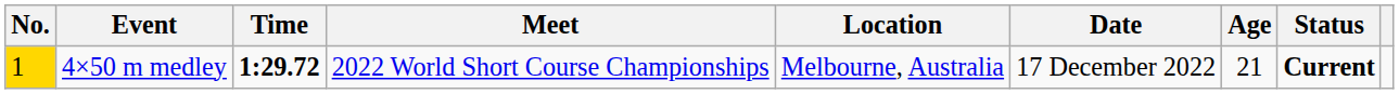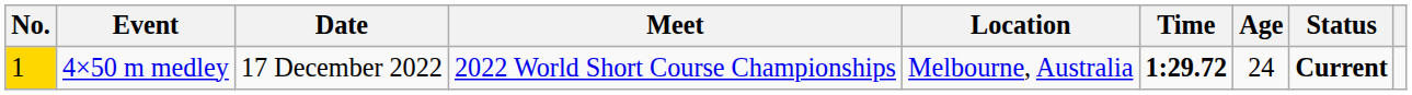 <table class="wikitable">
 <tr>
 <th>No.</th>
 <th>Event</th>
-<th>Time</th>
+<th>Date</th>
 <th>Meet</th>
 <th>Location</th>
-<th>Date</th>
+<th>Time</th>
 <th>Age</th>
 <th>Status</th>
 <th></th>
 </tr>
 <tr>
 <td style="background: gold;">1</td>
 <td><a href='#'>4×50 m medley</a></td>
-<td style="text-align:center;"><strong>1:29.72</strong></td>
+<td>17 December 2022</td>
 <td><a href='#'>2022 World Short Course Championships</a></td>
 <td><a href='#'>Melbourne</a>, <a href='#'>Australia</a></td>
-<td>17 December 2022</td>
-<td style="text-align:center;">21</td>
+<td style="text-align:center;"><strong>1:29.72</strong></td>
+<td style="text-align:center;">24</td>
 <td style="text-align:center;"><strong>Current</strong></td>
 <td style="text-align:center;"></td>
 </tr>
 </table>
